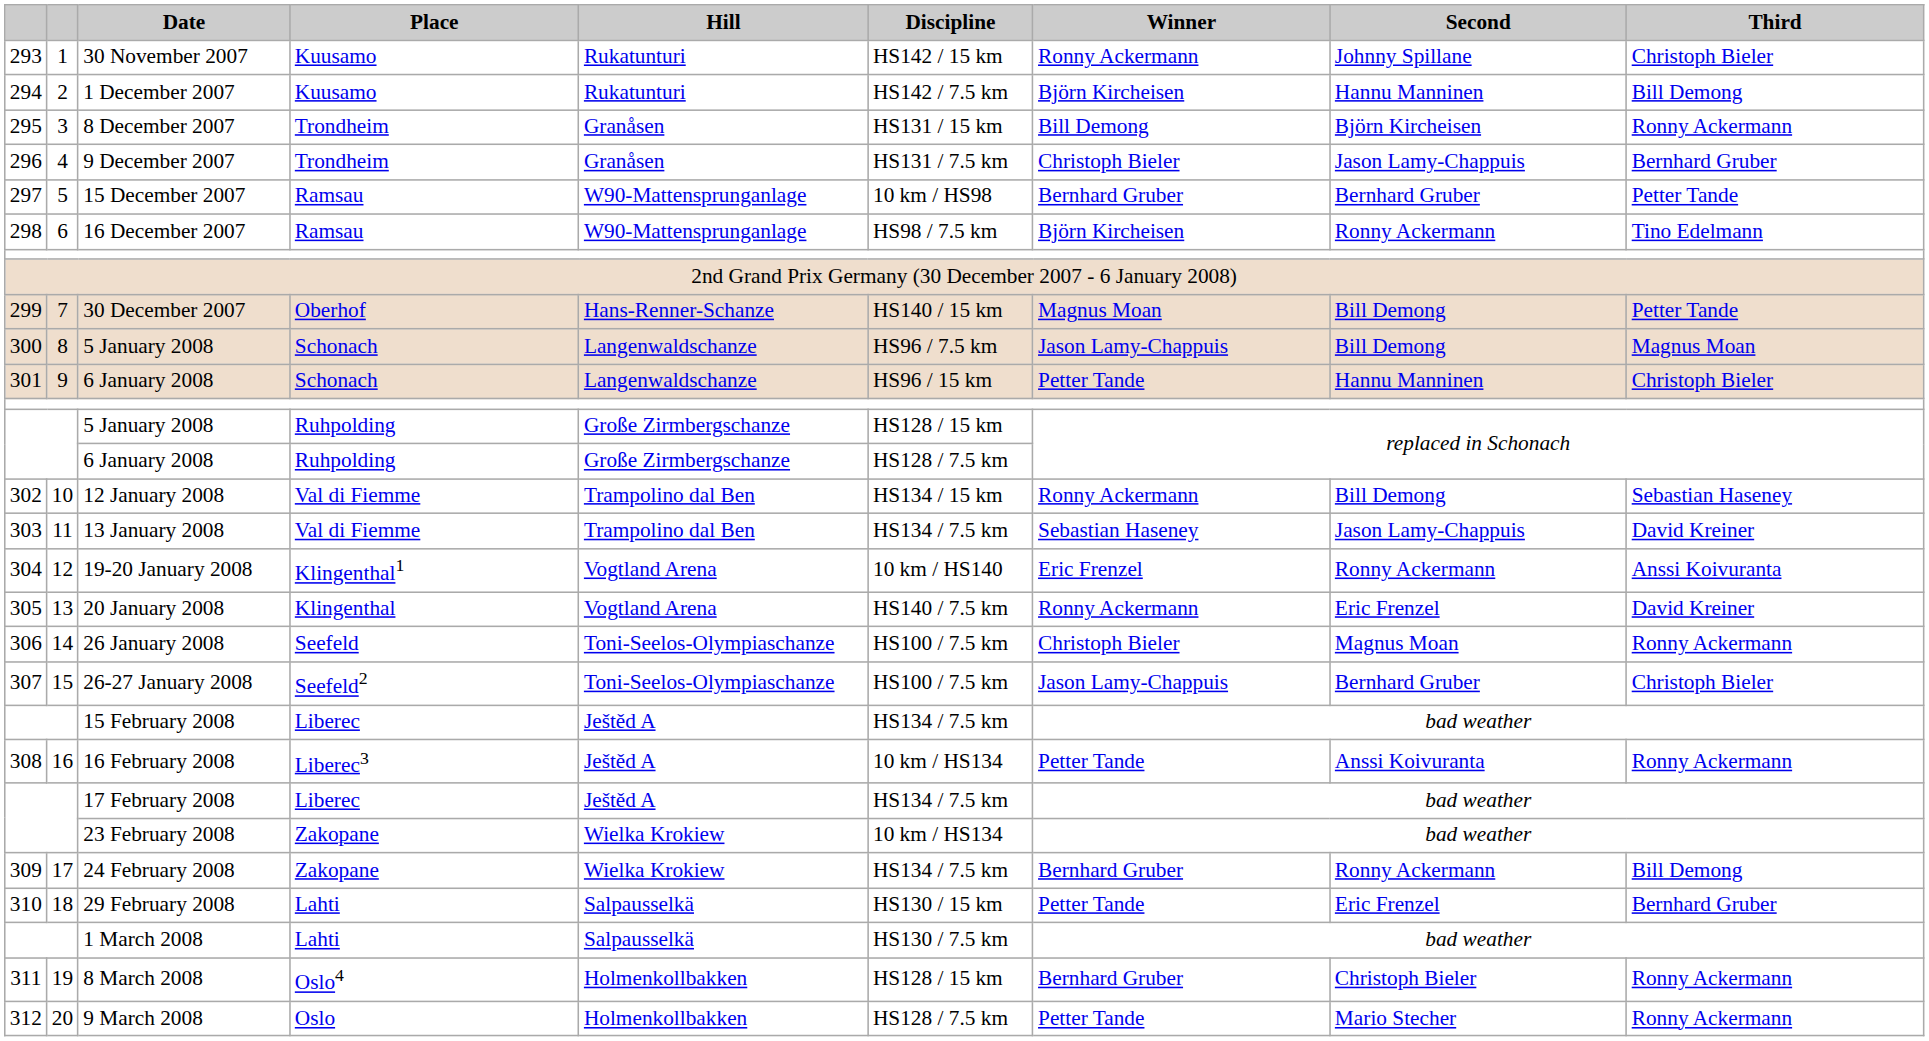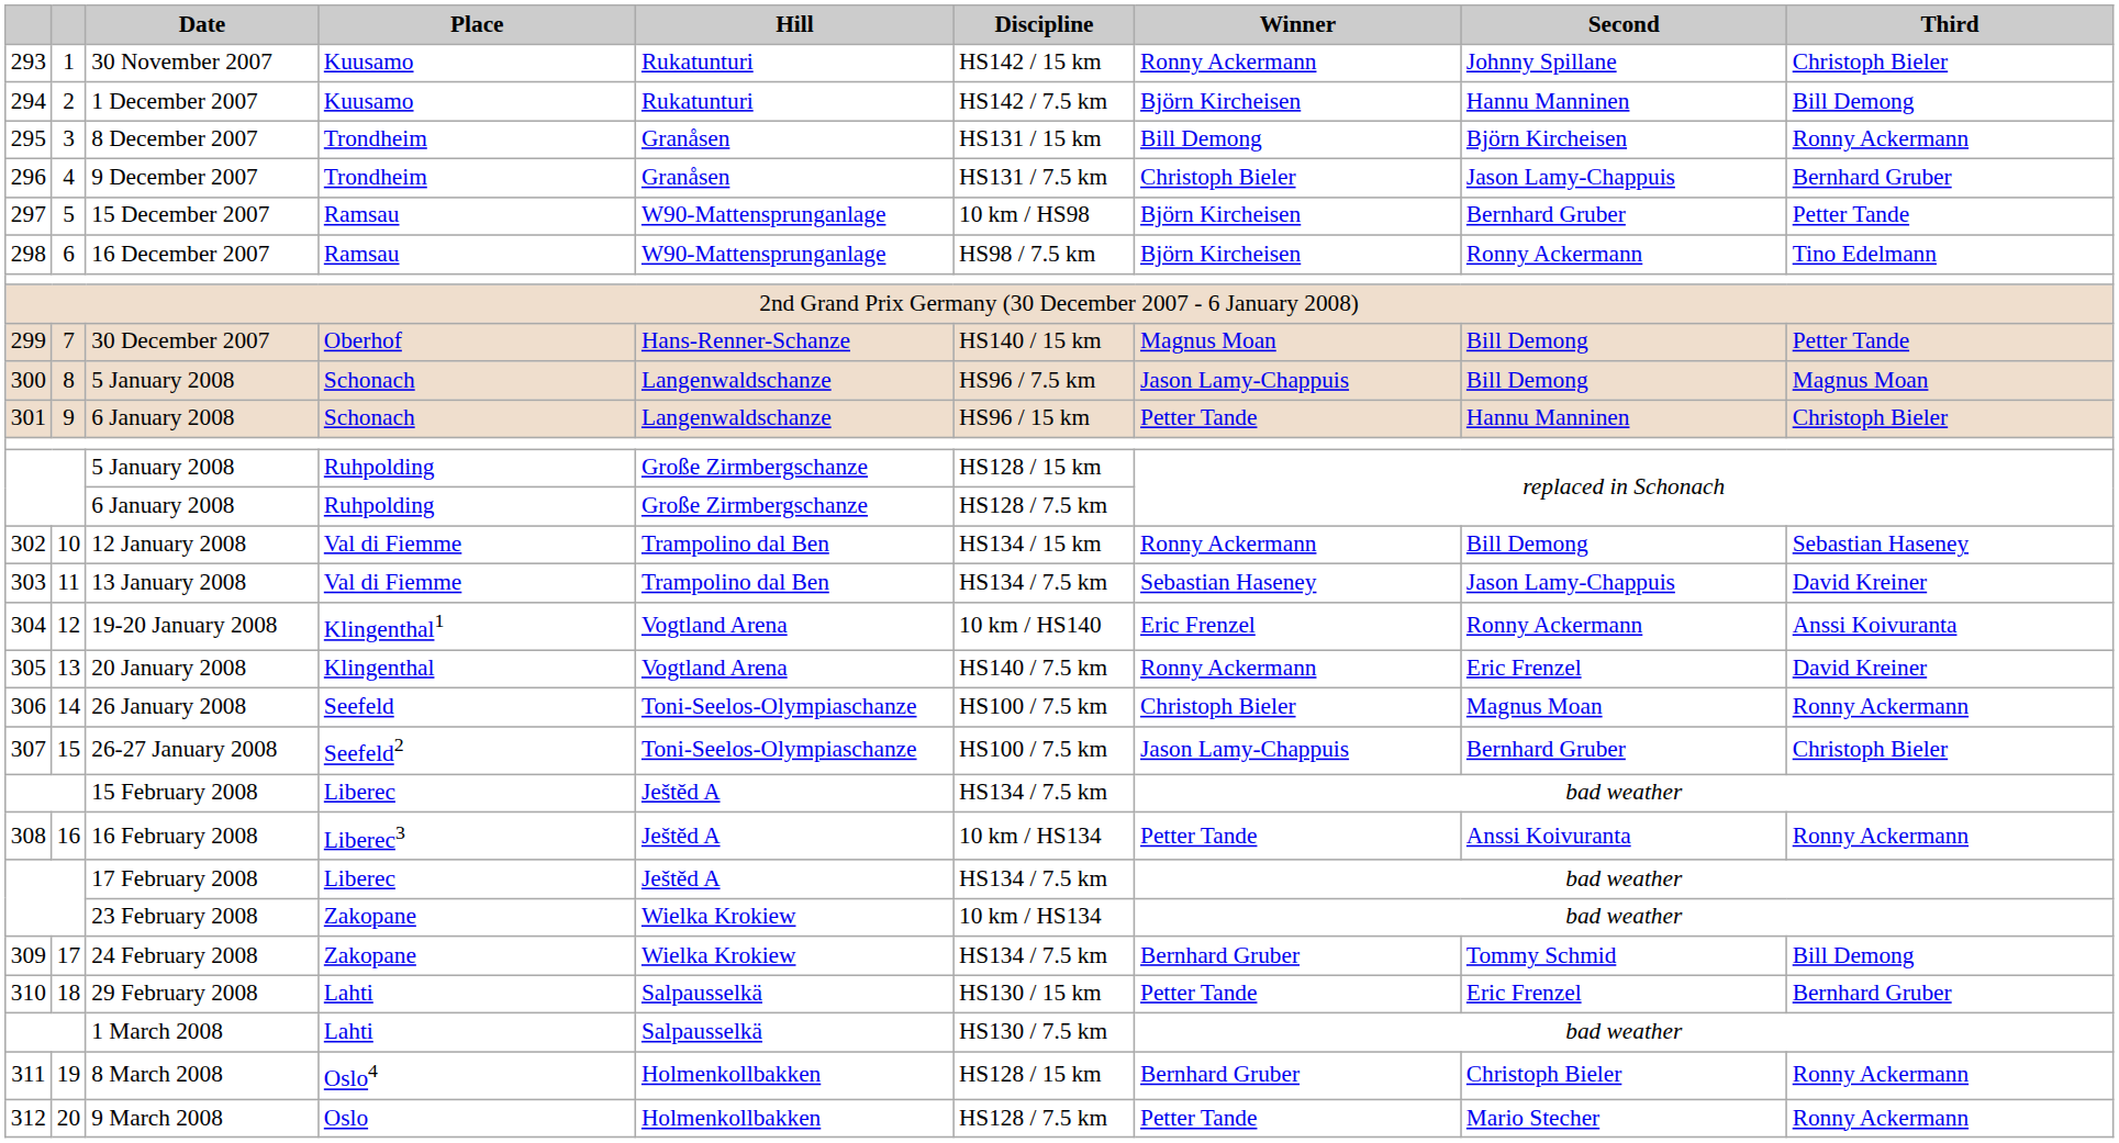 <table class="wikitable plainrowheaders" style="background:#fff; font-size:86%; line-height:16px; border:grey solid 1px; border-collapse:collapse;">
 <tr style="background:#ccc; text-align:center;">
 <th scope="col" style="background:#ccc; width=20 px;"></th>
 <th scope="col" style="background:#ccc; width=30 px;"></th>
 <th scope="col" style="background:#ccc; width:130px;">Date</th>
 <th scope="col" style="background:#ccc; width:180px;">Place</th>
 <th scope="col" style="background:#ccc; width:180px;">Hill</th>
 <th scope="col" style="background:#ccc; width:100px;">Discipline</th>
 <th scope="col" style="background:#ccc; width:185px;">Winner</th>
 <th scope="col" style="background:#ccc; width:185px;">Second</th>
 <th scope="col" style="background:#ccc; width:185px;">Third</th>
 </tr>
 <tr align="left">
 <td align=center>293</td>
 <td align="center">1</td>
 <td>30 November 2007</td>
 <td> <a href='#'>Kuusamo</a></td>
 <td><a href='#'>Rukatunturi</a></td>
 <td>HS142 / 15 km</td>
 <td> <a href='#'>Ronny Ackermann</a></td>
 <td> <a href='#'>Johnny Spillane</a></td>
 <td> <a href='#'>Christoph Bieler</a></td>
 </tr>
 <tr align="left">
 <td align=center>294</td>
 <td align="center">2</td>
 <td>1 December 2007</td>
 <td> <a href='#'>Kuusamo</a></td>
 <td><a href='#'>Rukatunturi</a></td>
 <td>HS142 / 7.5 km</td>
 <td> <a href='#'>Björn Kircheisen</a></td>
 <td> <a href='#'>Hannu Manninen</a></td>
 <td> <a href='#'>Bill Demong</a></td>
 </tr>
 <tr align="left">
 <td align=center>295</td>
 <td align="center">3</td>
 <td>8 December 2007</td>
 <td> <a href='#'>Trondheim</a></td>
 <td><a href='#'>Granåsen</a></td>
 <td>HS131 / 15 km</td>
 <td> <a href='#'>Bill Demong</a></td>
 <td>  <a href='#'>Björn Kircheisen</a></td>
 <td>  <a href='#'>Ronny Ackermann</a></td>
 </tr>
 <tr align="left">
 <td align=center>296</td>
 <td align="center">4</td>
 <td>9 December 2007</td>
 <td> <a href='#'>Trondheim</a></td>
 <td><a href='#'>Granåsen</a></td>
 <td>HS131 / 7.5 km</td>
 <td> <a href='#'>Christoph Bieler</a></td>
 <td> <a href='#'>Jason Lamy-Chappuis</a></td>
 <td> <a href='#'>Bernhard Gruber</a></td>
 </tr>
 <tr align="left">
 <td align=center>297</td>
 <td align="center">5</td>
 <td>15 December 2007</td>
 <td> <a href='#'>Ramsau</a></td>
 <td><a href='#'>W90-Mattensprunganlage</a></td>
 <td>10 km / HS98</td>
-<td> <a href='#'>Bernhard Gruber</a></td>
+<td> <a href='#'>Björn Kircheisen</a></td>
 <td> <a href='#'>Bernhard Gruber</a></td>
 <td> <a href='#'>Petter Tande</a></td>
 </tr>
 <tr align="left">
 <td align=center>298</td>
 <td align="center">6</td>
 <td>16 December 2007</td>
 <td> <a href='#'>Ramsau</a></td>
 <td><a href='#'>W90-Mattensprunganlage</a></td>
 <td>HS98 / 7.5 km</td>
 <td> <a href='#'>Björn Kircheisen</a></td>
 <td>  <a href='#'>Ronny Ackermann</a></td>
 <td> <a href='#'>Tino Edelmann</a></td>
 </tr>
 <tr>
 <td colspan=11></td>
 </tr>
 <tr bgcolor=#EFDECD>
 <td colspan="9" align=center>2nd Grand Prix Germany (30 December 2007 - 6 January 2008)</td>
 </tr>
 <tr bgcolor=#EFDECD  align="left">
 <td align=center>299</td>
 <td align="center">7</td>
 <td>30 December 2007</td>
 <td> <a href='#'>Oberhof</a></td>
 <td><a href='#'>Hans-Renner-Schanze</a></td>
 <td>HS140 / 15 km</td>
 <td> <a href='#'>Magnus Moan</a></td>
 <td> <a href='#'>Bill Demong</a></td>
 <td> <a href='#'>Petter Tande</a></td>
 </tr>
 <tr bgcolor=#EFDECD align="left">
 <td align=center>300</td>
 <td align="center">8</td>
 <td>5 January 2008</td>
 <td> <a href='#'>Schonach</a></td>
 <td><a href='#'>Langenwaldschanze</a></td>
 <td>HS96 / 7.5 km</td>
 <td> <a href='#'>Jason Lamy-Chappuis</a></td>
 <td> <a href='#'>Bill Demong</a></td>
 <td>  <a href='#'>Magnus Moan</a></td>
 </tr>
 <tr bgcolor=#EFDECD align="left">
 <td align=center>301</td>
 <td align="center">9</td>
 <td>6 January 2008</td>
 <td> <a href='#'>Schonach</a></td>
 <td><a href='#'>Langenwaldschanze</a></td>
 <td>HS96 / 15 km</td>
 <td> <a href='#'>Petter Tande</a></td>
 <td> <a href='#'>Hannu Manninen</a></td>
 <td> <a href='#'>Christoph Bieler</a></td>
 </tr>
 <tr>
 <td colspan=11></td>
 </tr>
 <tr>
 <td colspan=2 rowspan=2></td>
 <td>5 January 2008</td>
 <td> <a href='#'>Ruhpolding</a></td>
 <td><a href='#'>Große Zirmbergschanze</a></td>
 <td>HS128 / 15 km</td>
 <td colspan=3 rowspan=2 align=center><em>replaced in Schonach</em></td>
 </tr>
 <tr>
 <td>6 January 2008</td>
 <td> <a href='#'>Ruhpolding</a></td>
 <td><a href='#'>Große Zirmbergschanze</a></td>
 <td>HS128 / 7.5 km</td>
 </tr>
 <tr align="left">
 <td align=center>302</td>
 <td align="center">10</td>
 <td>12 January 2008</td>
 <td> <a href='#'>Val di Fiemme</a></td>
 <td><a href='#'>Trampolino dal Ben</a></td>
 <td>HS134 / 15 km</td>
 <td> <a href='#'>Ronny Ackermann</a></td>
 <td> <a href='#'>Bill Demong</a></td>
 <td>  <a href='#'>Sebastian Haseney</a></td>
 </tr>
 <tr align="left">
 <td align=center>303</td>
 <td align="center">11</td>
 <td>13 January 2008</td>
 <td> <a href='#'>Val di Fiemme</a></td>
 <td><a href='#'>Trampolino dal Ben</a></td>
 <td>HS134 / 7.5 km</td>
 <td>  <a href='#'>Sebastian Haseney</a></td>
 <td> <a href='#'>Jason Lamy-Chappuis</a></td>
 <td>  <a href='#'>David Kreiner</a></td>
 </tr>
 <tr align="left">
 <td align=center>304</td>
 <td align="center">12</td>
 <td>19-20 January 2008</td>
 <td> <a href='#'>Klingenthal</a><sup>1</sup></td>
 <td><a href='#'>Vogtland Arena</a></td>
 <td>10 km / HS140</td>
 <td> <a href='#'>Eric Frenzel</a></td>
 <td>  <a href='#'>Ronny Ackermann</a></td>
 <td>  <a href='#'>Anssi Koivuranta</a></td>
 </tr>
 <tr align="left">
 <td align=center>305</td>
 <td align="center">13</td>
 <td>20 January 2008</td>
 <td> <a href='#'>Klingenthal</a></td>
 <td><a href='#'>Vogtland Arena</a></td>
 <td>HS140 / 7.5 km</td>
 <td> <a href='#'>Ronny Ackermann</a></td>
 <td> <a href='#'>Eric Frenzel</a></td>
 <td>  <a href='#'>David Kreiner</a></td>
 </tr>
 <tr align="left">
 <td align=center>306</td>
 <td align="center">14</td>
 <td>26 January 2008</td>
 <td> <a href='#'>Seefeld</a></td>
 <td><a href='#'>Toni-Seelos-Olympiaschanze</a></td>
 <td>HS100 / 7.5 km</td>
 <td> <a href='#'>Christoph Bieler</a></td>
 <td>  <a href='#'>Magnus Moan</a></td>
 <td>  <a href='#'>Ronny Ackermann</a></td>
 </tr>
 <tr align="left">
 <td align=center>307</td>
 <td align="center">15</td>
 <td>26-27 January 2008</td>
 <td> <a href='#'>Seefeld</a><sup>2</sup></td>
 <td><a href='#'>Toni-Seelos-Olympiaschanze</a></td>
 <td>HS100 / 7.5 km</td>
 <td> <a href='#'>Jason Lamy-Chappuis</a></td>
 <td> <a href='#'>Bernhard Gruber</a></td>
 <td> <a href='#'>Christoph Bieler</a></td>
 </tr>
 <tr align="left">
 <td colspan=2></td>
 <td>15 February 2008</td>
 <td> <a href='#'>Liberec</a></td>
 <td><a href='#'>Ještěd A</a></td>
 <td>HS134 / 7.5 km</td>
 <td colspan="3" align="center"><em>bad weather</em></td>
 </tr>
 <tr align="left">
 <td align=center>308</td>
 <td align="center">16</td>
 <td>16 February 2008</td>
 <td> <a href='#'>Liberec</a><sup>3</sup></td>
 <td><a href='#'>Ještěd A</a></td>
 <td>10 km / HS134</td>
 <td> <a href='#'>Petter Tande</a></td>
 <td>  <a href='#'>Anssi Koivuranta</a></td>
 <td>  <a href='#'>Ronny Ackermann</a></td>
 </tr>
 <tr align="left">
 <td colspan=2 rowspan=2></td>
 <td>17 February 2008</td>
 <td> <a href='#'>Liberec</a></td>
 <td><a href='#'>Ještěd A</a></td>
 <td>HS134 / 7.5 km</td>
 <td colspan="3" align="center"><em>bad weather</em></td>
 </tr>
 <tr align="left">
 <td>23 February 2008</td>
 <td> <a href='#'>Zakopane</a></td>
 <td><a href='#'>Wielka Krokiew</a></td>
 <td>10 km / HS134</td>
 <td colspan="3" align="center"><em>bad weather</em></td>
 </tr>
 <tr align="left">
 <td align=center>309</td>
 <td align="center">17</td>
 <td>24 February 2008</td>
 <td> <a href='#'>Zakopane</a></td>
 <td><a href='#'>Wielka Krokiew</a></td>
 <td>HS134 / 7.5 km</td>
 <td> <a href='#'>Bernhard Gruber</a></td>
-<td>  <a href='#'>Ronny Ackermann</a></td>
+<td> <a href='#'>Tommy Schmid</a></td>
 <td>  <a href='#'>Bill Demong</a></td>
 </tr>
 <tr align="left">
 <td align=center>310</td>
 <td align="center">18</td>
 <td>29 February 2008</td>
 <td> <a href='#'>Lahti</a></td>
 <td><a href='#'>Salpausselkä</a></td>
 <td>HS130 / 15 km</td>
 <td> <a href='#'>Petter Tande</a></td>
 <td> <a href='#'>Eric Frenzel</a></td>
 <td>  <a href='#'>Bernhard Gruber</a></td>
 </tr>
 <tr align="left">
 <td colspan=2></td>
 <td>1 March 2008</td>
 <td> <a href='#'>Lahti</a></td>
 <td><a href='#'>Salpausselkä</a></td>
 <td>HS130 / 7.5 km</td>
 <td colspan="3" align="center"><em>bad weather</em></td>
 </tr>
 <tr align="left">
 <td align=center>311</td>
 <td align="center">19</td>
 <td>8 March 2008</td>
 <td> <a href='#'>Oslo</a><sup>4</sup></td>
 <td><a href='#'>Holmenkollbakken</a></td>
 <td>HS128 / 15 km</td>
 <td> <a href='#'>Bernhard Gruber</a></td>
 <td> <a href='#'>Christoph Bieler</a></td>
 <td>  <a href='#'>Ronny Ackermann</a></td>
 </tr>
 <tr align="left">
 <td align=center>312</td>
 <td align="center">20</td>
 <td>9 March 2008</td>
 <td> <a href='#'>Oslo</a></td>
 <td><a href='#'>Holmenkollbakken</a></td>
 <td>HS128 / 7.5 km</td>
 <td> <a href='#'>Petter Tande</a></td>
 <td>  <a href='#'>Mario Stecher</a></td>
 <td>  <a href='#'>Ronny Ackermann</a></td>
 </tr>
 </table>
